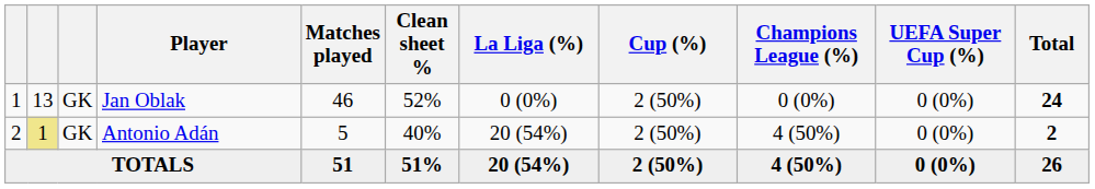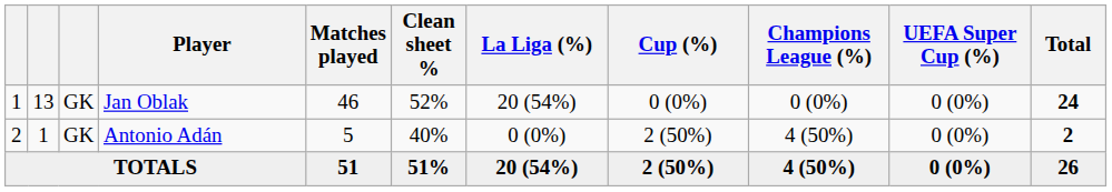 <table class="wikitable sortable" style="text-align:center">
 <tr>
 <th width=10></th>
 <th width=10></th>
 <th width=10></th>
 <th width=150>Player</th>
 <th width=50>Matches played</th>
 <th width=50>Clean sheet %</th>
 <th width=100><a href='#'>La Liga</a> (%)</th>
 <th width=100><a href='#'>Cup</a> (%)</th>
 <th width=100><a href='#'>Champions League</a> (%)</th>
 <th width=100><a href='#'>UEFA Super Cup</a> (%)</th>
 <th width=50>Total</th>
 </tr>
 <tr>
 <td>1</td>
 <td>13</td>
 <td>GK</td>
 <td align=left> <a href='#'>Jan Oblak</a></td>
 <td>46</td>
 <td>52%</td>
+<td>20 (54%)</td>
 <td>0 (0%)</td>
-<td>2 (50%)</td>
 <td>0 (0%)</td>
 <td>0 (0%)</td>
 <td><strong>24</strong></td>
 </tr>
 <tr>
 <td>2</td>
-<td style="background: khaki;">1</td>
+<td>1</td>
 <td>GK</td>
 <td align=left> <a href='#'>Antonio Adán</a></td>
 <td>5</td>
 <td>40%</td>
-<td>20 (54%)</td>
+<td>0 (0%)</td>
 <td>2 (50%)</td>
 <td>4 (50%)</td>
 <td>0 (0%)</td>
 <td><strong>2</strong></td>
 </tr>
 <tr bgcolor="#EFEFEF">
 <td colspan="4"><strong>TOTALS</strong></td>
 <td><strong>51</strong></td>
 <td><strong>51%</strong></td>
 <td><strong>20 (54%)</strong></td>
 <td><strong>2 (50%)</strong></td>
 <td><strong>4 (50%)</strong></td>
 <td><strong>0 (0%)</strong></td>
 <td><strong>26</strong></td>
 </tr>
 </table>
